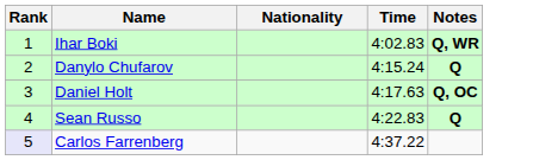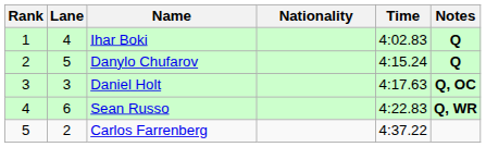 <table class="wikitable sortable" style="text-align:center">
 <tr>
 <th>Rank</th>
+<th>Lane</th>
 <th style="width:180px">Name</th>
 <th style="width:125px">Nationality</th>
 <th>Time</th>
 <th>Notes</th>
 </tr>
 <tr style="background:#cfc;">
 <td>1</td>
+<td>4</td>
 <td style="text-align:left;"><a href='#'>Ihar Boki</a></td>
 <td style="text-align:left;"></td>
 <td>4:02.83</td>
-<td><strong>Q, WR</strong></td>
+<td><strong>Q</strong></td>
 </tr>
 <tr style="background:#cfc;">
 <td>2</td>
+<td>5</td>
 <td style="text-align:left;"><a href='#'>Danylo Chufarov</a></td>
 <td style="text-align:left;"></td>
 <td>4:15.24</td>
 <td><strong>Q</strong></td>
 </tr>
 <tr style="background:#cfc;">
+<td>3</td>
 <td>3</td>
 <td style="text-align:left;"><a href='#'>Daniel Holt</a></td>
 <td style="text-align:left;"></td>
 <td>4:17.63</td>
 <td><strong>Q, OC</strong></td>
 </tr>
 <tr style="background:#cfc;">
 <td>4</td>
+<td>6</td>
 <td style="text-align:left;"><a href='#'>Sean Russo</a></td>
 <td style="text-align:left;"></td>
 <td>4:22.83</td>
-<td><strong>Q</strong></td>
+<td><strong>Q, WR</strong></td>
 </tr>
 <tr>
-<td style="background: lavender;">5</td>
+<td>5</td>
+<td>2</td>
 <td style="text-align:left;"><a href='#'>Carlos Farrenberg</a></td>
 <td style="text-align:left;"></td>
 <td>4:37.22</td>
 <td></td>
 </tr>
 </table>
